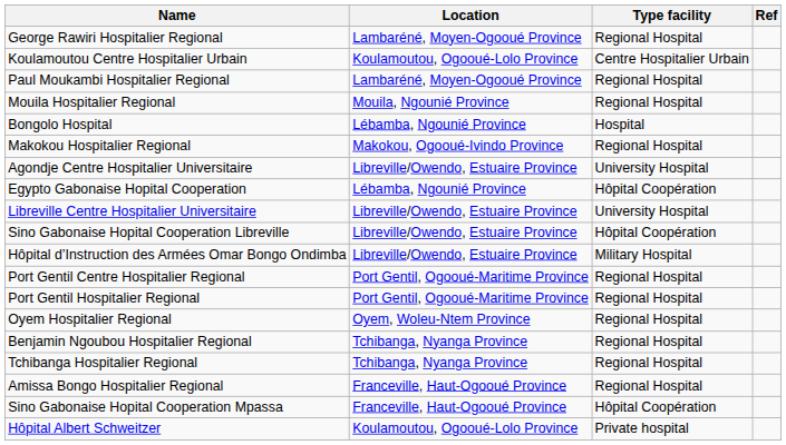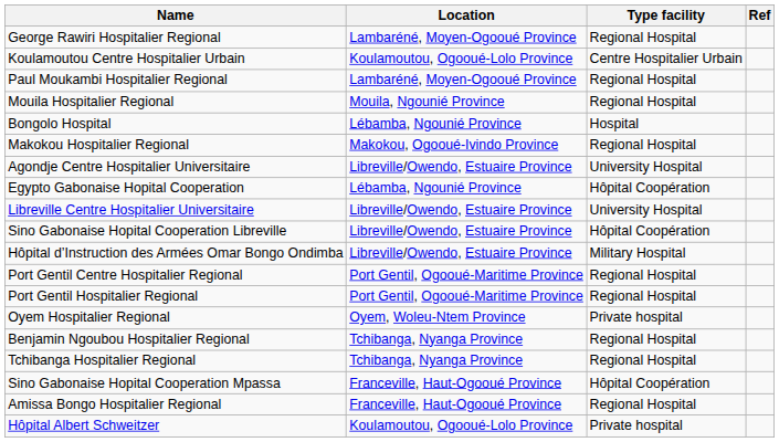 <table class="wikitable sortable plainrowheaders" summary="Hospitals in Gabon">
 <tr>
 <th>Name</th>
 <th>Location</th>
 <th>Type facility</th>
 <th>Ref</th>
 </tr>
 <tr>
 <td>George Rawiri Hospitalier Regional</td>
 <td><a href='#'>Lambaréné</a>, <a href='#'>Moyen-Ogooué Province</a></td>
 <td>Regional Hospital</td>
 <td></td>
 </tr>
 <tr>
 <td>Koulamoutou Centre Hospitalier Urbain</td>
 <td><a href='#'>Koulamoutou</a>, <a href='#'>Ogooué-Lolo Province</a></td>
 <td>Centre Hospitalier Urbain</td>
 <td></td>
 </tr>
 <tr>
 <td>Paul Moukambi Hospitalier Regional</td>
 <td><a href='#'>Lambaréné</a>, <a href='#'>Moyen-Ogooué Province</a></td>
 <td>Regional Hospital</td>
 <td></td>
 </tr>
 <tr>
 <td>Mouila Hospitalier Regional</td>
 <td><a href='#'>Mouila</a>, <a href='#'>Ngounié Province</a></td>
 <td>Regional Hospital</td>
 <td></td>
 </tr>
 <tr>
 <td>Bongolo Hospital</td>
 <td><a href='#'>Lébamba</a>, <a href='#'>Ngounié Province</a></td>
 <td>Hospital</td>
 <td></td>
 </tr>
 <tr>
 <td>Makokou Hospitalier Regional</td>
 <td><a href='#'>Makokou</a>, <a href='#'>Ogooué-Ivindo Province</a></td>
 <td>Regional Hospital</td>
 <td></td>
 </tr>
 <tr>
 <td>Agondje Centre Hospitalier Universitaire</td>
 <td><a href='#'>Libreville</a>/<a href='#'>Owendo</a>, <a href='#'>Estuaire Province</a></td>
 <td>University Hospital</td>
 <td></td>
 </tr>
 <tr>
 <td>Egypto Gabonaise Hopital Cooperation</td>
 <td><a href='#'>Lébamba</a>, <a href='#'>Ngounié Province</a></td>
 <td>Hôpital Coopération</td>
 <td></td>
 </tr>
 <tr>
 <td><a href='#'>Libreville Centre Hospitalier Universitaire</a></td>
 <td><a href='#'>Libreville</a>/<a href='#'>Owendo</a>, <a href='#'>Estuaire Province</a></td>
 <td>University Hospital</td>
 <td></td>
 </tr>
 <tr>
 <td>Sino Gabonaise Hopital Cooperation Libreville</td>
 <td><a href='#'>Libreville</a>/<a href='#'>Owendo</a>, <a href='#'>Estuaire Province</a></td>
 <td>Hôpital Coopération</td>
 <td></td>
 </tr>
 <tr>
 <td>Hôpital d’Instruction des Armées Omar Bongo Ondimba</td>
 <td><a href='#'>Libreville</a>/<a href='#'>Owendo</a>, <a href='#'>Estuaire Province</a></td>
 <td>Military Hospital</td>
 <td></td>
 </tr>
 <tr>
 <td>Port Gentil Centre Hospitalier Regional</td>
 <td><a href='#'>Port Gentil</a>, <a href='#'>Ogooué-Maritime Province</a></td>
 <td>Regional Hospital</td>
 <td></td>
 </tr>
 <tr>
 <td>Port Gentil Hospitalier Regional</td>
 <td><a href='#'>Port Gentil</a>, <a href='#'>Ogooué-Maritime Province</a></td>
 <td>Regional Hospital</td>
 <td></td>
 </tr>
 <tr>
 <td>Oyem Hospitalier Regional</td>
 <td><a href='#'>Oyem</a>, <a href='#'>Woleu-Ntem Province</a></td>
-<td>Regional Hospital</td>
+<td>Private hospital</td>
 <td></td>
 </tr>
 <tr>
 <td>Benjamin Ngoubou Hospitalier Regional</td>
 <td><a href='#'>Tchibanga</a>, <a href='#'>Nyanga Province</a></td>
 <td>Regional Hospital</td>
 <td></td>
 </tr>
 <tr>
 <td>Tchibanga Hospitalier Regional</td>
 <td><a href='#'>Tchibanga</a>, <a href='#'>Nyanga Province</a></td>
 <td>Regional Hospital</td>
 <td></td>
 </tr>
 <tr>
+<td>Sino Gabonaise Hopital Cooperation Mpassa</td>
+<td><a href='#'>Franceville</a>, <a href='#'>Haut-Ogooué Province</a></td>
+<td>Hôpital Coopération</td>
+<td></td>
+</tr>
+<tr>
 <td>Amissa Bongo Hospitalier Regional</td>
 <td><a href='#'>Franceville</a>, <a href='#'>Haut-Ogooué Province</a></td>
 <td>Regional Hospital</td>
-<td></td>
-</tr>
-<tr>
-<td>Sino Gabonaise Hopital Cooperation Mpassa</td>
-<td><a href='#'>Franceville</a>, <a href='#'>Haut-Ogooué Province</a></td>
-<td>Hôpital Coopération</td>
 <td></td>
 </tr>
 <tr>
 <td><a href='#'>Hôpital Albert Schweitzer</a></td>
 <td><a href='#'>Koulamoutou</a>, <a href='#'>Ogooué-Lolo Province</a></td>
 <td>Private hospital</td>
 <td></td>
 </tr>
 </table>
